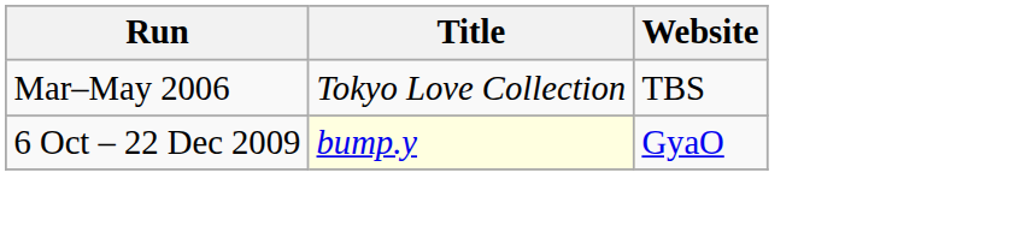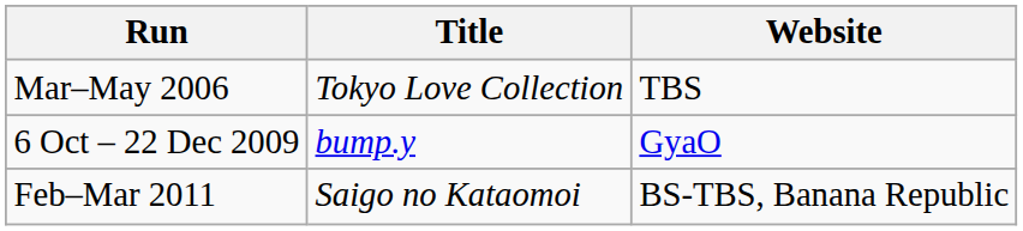 <table class="wikitable">
 <tr>
 <th>Run</th>
 <th>Title</th>
 <th>Website</th>
 </tr>
 <tr>
 <td>Mar–May 2006</td>
 <td><em>Tokyo Love Collection</em></td>
 <td>TBS</td>
 </tr>
 <tr>
 <td>6 Oct – 22 Dec 2009</td>
-<td style="background: lightyellow;"><em><a href='#'>bump.y</a></em></td>
+<td><em><a href='#'>bump.y</a></em></td>
 <td><a href='#'>GyaO</a></td>
 </tr>
+<tr>
+<td>Feb–Mar 2011</td>
+<td><em>Saigo no Kataomoi</em></td>
+<td>BS-TBS, Banana Republic</td>
+</tr>
 </table>
